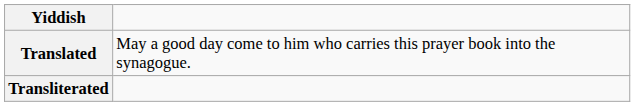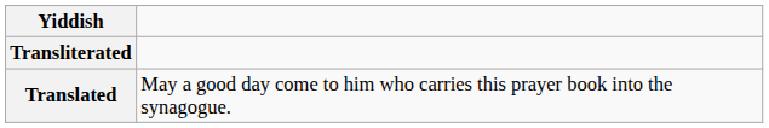 <table class="wikitable plainrowheaders">
 <tr>
 <th scope="row">Yiddish</th>
 <td></td>
 </tr>
 <tr>
+<th scope="row">Transliterated</th>
+<td></td>
+</tr>
+<tr>
 <th scope="row">Translated</th>
 <td>May a good day come to him who carries this prayer book into the synagogue.</td>
 </tr>
-<tr>
-<th scope="row">Transliterated</th>
-<td></td>
-</tr>
 </table>
